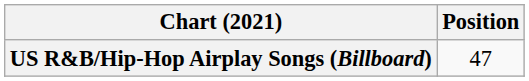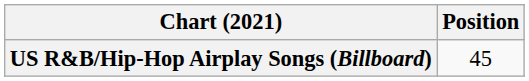 <table class="wikitable plainrowheaders" style="text-align:center">
 <tr>
 <th scope="col">Chart (2021)</th>
 <th scope="col">Position</th>
 </tr>
 <tr>
 <th scope="row">US R&B/Hip-Hop Airplay Songs (<em>Billboard</em>)</th>
-<td>47</td>
+<td>45</td>
 </tr>
 </table>
